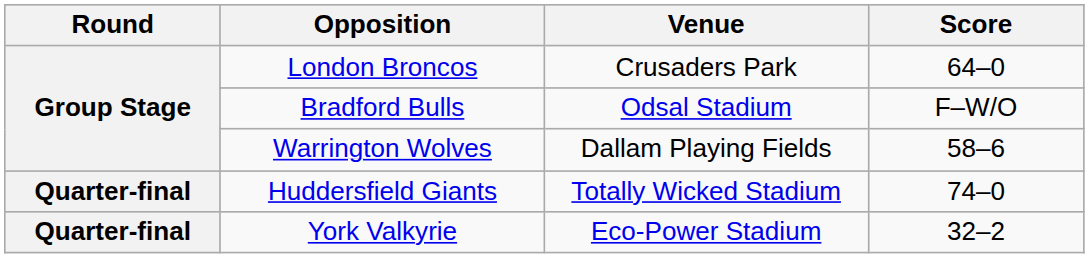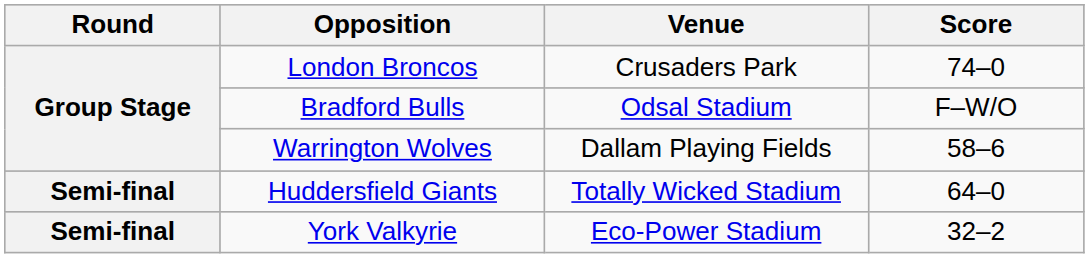 <table class="wikitable plainrowheaders" style="text-align:center; width: 75%;">
 <tr>
 <th scope="col" style="width:20%">Round</th>
 <th scope="col" style="width:30%">Opposition</th>
 <th scope="col" style="width:30%">Venue</th>
 <th scope="col" style="width:20%">Score</th>
 </tr>
 <tr>
 <th rowspan="3">Group Stage</th>
 <td> <a href='#'>London Broncos</a></td>
 <td>Crusaders Park</td>
-<td>64–0</td>
+<td>74–0</td>
 </tr>
 <tr>
 <td> <a href='#'>Bradford Bulls</a></td>
 <td><a href='#'>Odsal Stadium</a></td>
 <td>F–W/O</td>
 </tr>
 <tr>
 <td> <a href='#'>Warrington Wolves</a></td>
 <td>Dallam Playing Fields</td>
 <td>58–6</td>
 </tr>
 <tr>
-<th>Quarter-final</th>
+<th>Semi-final</th>
 <td> <a href='#'>Huddersfield Giants</a></td>
 <td><a href='#'>Totally Wicked Stadium</a></td>
-<td>74–0</td>
+<td>64–0</td>
 </tr>
 <tr>
-<th>Quarter-final</th>
+<th>Semi-final</th>
 <td> <a href='#'>York Valkyrie</a></td>
 <td><a href='#'>Eco-Power Stadium</a></td>
 <td>32–2</td>
 </tr>
 </table>
